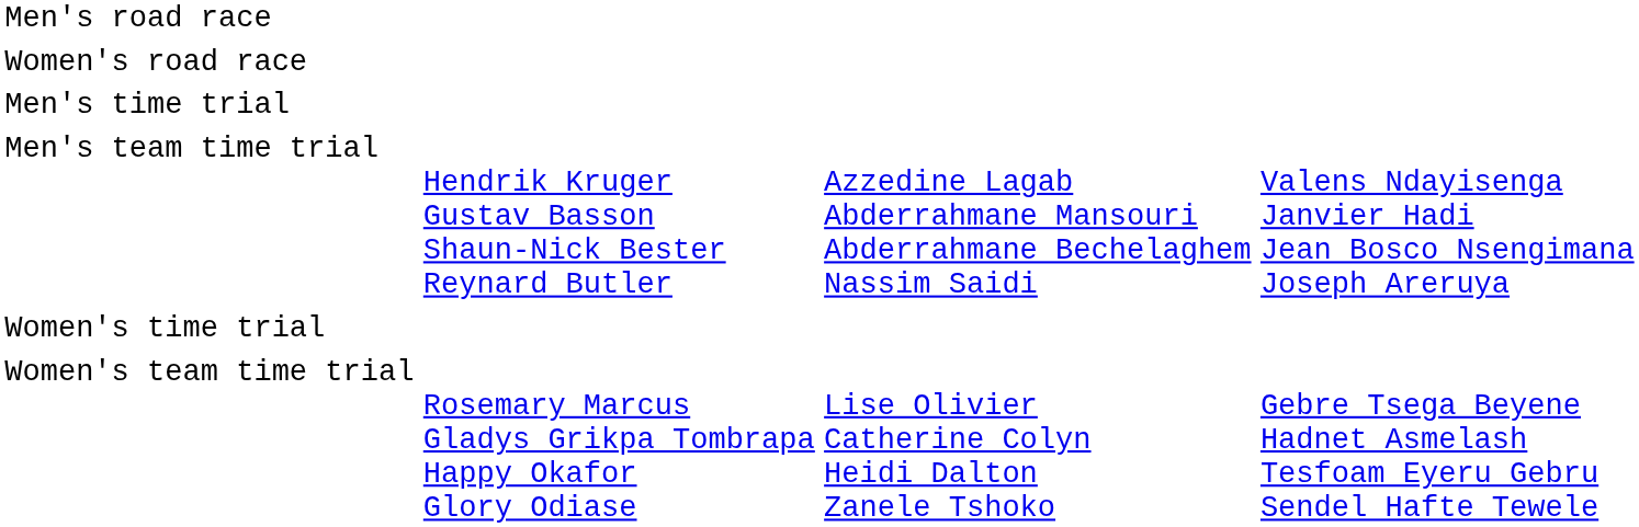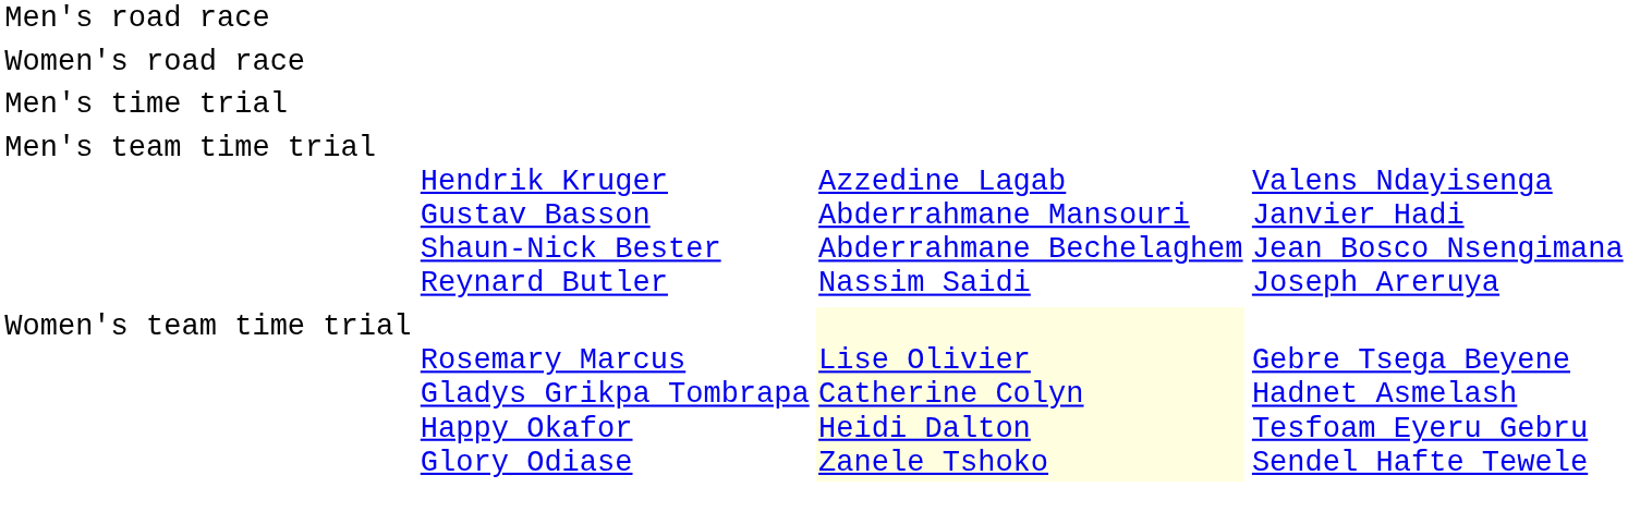 <table>
 <tr>
 <td>Men's road race</td>
 <td></td>
 <td></td>
 <td></td>
 </tr>
 <tr>
 <td>Women's road race</td>
 <td></td>
 <td></td>
 <td></td>
 </tr>
 <tr valign="top">
 <td>Men's time trial</td>
 <td></td>
 <td></td>
 <td></td>
 </tr>
 <tr valign="top">
 <td>Men's team time trial</td>
 <td><br><a href='#'>Hendrik Kruger</a><br><a href='#'>Gustav Basson</a><br><a href='#'>Shaun-Nick Bester</a><br><a href='#'>Reynard Butler</a></td>
 <td><br><a href='#'>Azzedine Lagab</a><br><a href='#'>Abderrahmane Mansouri</a><br><a href='#'>Abderrahmane Bechelaghem</a><br><a href='#'>Nassim Saidi</a></td>
 <td><br><a href='#'>Valens Ndayisenga</a><br><a href='#'>Janvier Hadi</a><br><a href='#'>Jean Bosco Nsengimana</a><br><a href='#'>Joseph Areruya</a></td>
 </tr>
-<tr>
-<td>Women's time trial</td>
-<td></td>
-<td></td>
-<td></td>
-</tr>
 <tr valign="top">
 <td>Women's team time trial</td>
 <td><br><a href='#'>Rosemary Marcus</a><br><a href='#'>Gladys Grikpa Tombrapa</a><br><a href='#'>Happy Okafor</a><br><a href='#'>Glory Odiase</a></td>
-<td><br><a href='#'>Lise Olivier</a><br><a href='#'>Catherine Colyn</a><br><a href='#'>Heidi Dalton</a><br><a href='#'>Zanele Tshoko</a></td>
+<td style="background: lightyellow;"><br><a href='#'>Lise Olivier</a><br><a href='#'>Catherine Colyn</a><br><a href='#'>Heidi Dalton</a><br><a href='#'>Zanele Tshoko</a></td>
 <td><br><a href='#'>Gebre Tsega Beyene</a><br><a href='#'>Hadnet Asmelash</a><br><a href='#'>Tesfoam Eyeru Gebru</a><br><a href='#'>Sendel Hafte Tewele</a></td>
 </tr>
 </table>
